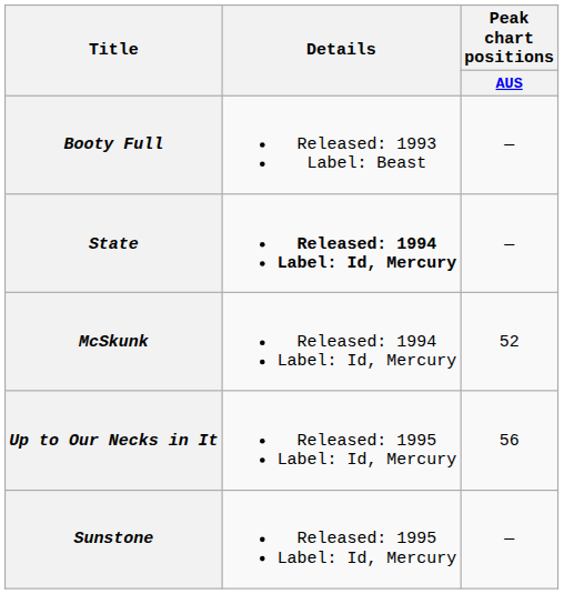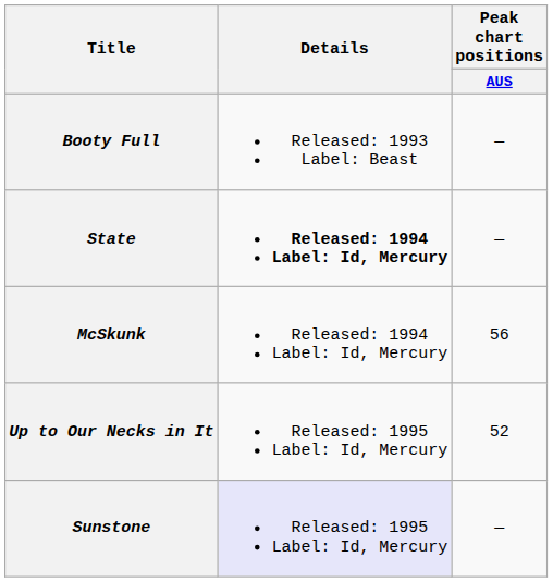 <table class="wikitable plainrowheaders" style="text-align:center">
 <tr>
 <th scope="col" rowspan="2">Title</th>
 <th scope="col" rowspan="2">Details</th>
 <th scope="col" colspan="1">Peak chart positions</th>
 </tr>
 <tr>
 <th scope="col" style="width:3em;font-size:90%;"><a href='#'>AUS</a><br></th>
 </tr>
 <tr>
 <th scope="row"><em>Booty Full</em></th>
 <td><br><ul><li>Released: 1993</li><li>Label: Beast</li></ul></td>
 <td>—</td>
 </tr>
 <tr>
 <th scope="row"><em>State</em></th>
 <td><strong><br><ul><li>Released: 1994</li><li>Label: Id, Mercury</li></ul></strong></td>
 <td>—</td>
 </tr>
 <tr>
 <th scope="row"><em>McSkunk</em></th>
 <td><br><ul><li>Released: 1994</li><li>Label: Id, Mercury</li></ul></td>
-<td>52</td>
+<td>56</td>
 </tr>
 <tr>
 <th scope="row"><em>Up to Our Necks in It</em></th>
 <td><br><ul><li>Released: 1995</li><li>Label: Id, Mercury</li></ul></td>
-<td>56</td>
+<td>52</td>
 </tr>
 <tr>
 <th scope="row"><em>Sunstone</em></th>
-<td><br><ul><li>Released: 1995</li><li>Label: Id, Mercury</li></ul></td>
+<td style="background: lavender;"><br><ul><li>Released: 1995</li><li>Label: Id, Mercury</li></ul></td>
 <td>—</td>
 </tr>
 </table>
